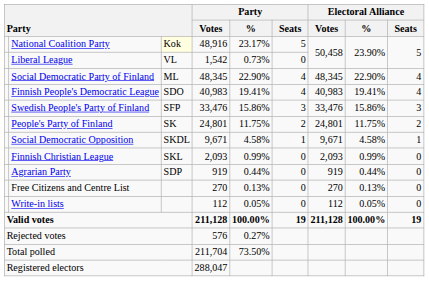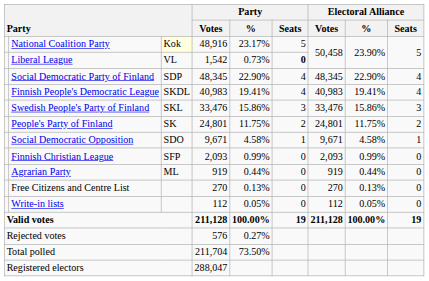 <table class="wikitable" border="1" style="text-align:right;">
 <tr>
 <th style="text-align:left;" valign=bottom rowspan=2 colspan=3>Party</th>
 <th colspan=3>Party</th>
 <th colspan=3>Electoral Alliance</th>
 </tr>
 <tr>
 <th align=center valign=bottom width="50">Votes</th>
 <th align=center valign=bottom width="50">%</th>
 <th align=center valign=bottom width="50">Seats</th>
 <th align=center valign=bottom width="50">Votes</th>
 <th align=center valign=bottom width="50">%</th>
 <th align=center valign=bottom width="50">Seats</th>
 </tr>
 <tr>
 <td></td>
 <td align=left><a href='#'>National Coalition Party</a></td>
 <td align=left style="background: lightyellow;">Kok</td>
 <td>48,916</td>
 <td>23.17%</td>
 <td>5</td>
 <td rowspan=2>50,458</td>
 <td rowspan=2>23.90%</td>
 <td rowspan=2>5</td>
 </tr>
 <tr>
 <td></td>
 <td align=left><a href='#'>Liberal League</a></td>
 <td align=left>VL</td>
 <td>1,542</td>
 <td>0.73%</td>
-<td>0</td>
+<td><strong>0</strong></td>
 </tr>
 <tr>
 <td></td>
 <td align=left style="white-space: nowrap;"><a href='#'>Social Democratic Party of Finland</a></td>
-<td align=left>ML</td>
+<td align=left>SDP</td>
 <td>48,345</td>
 <td>22.90%</td>
 <td>4</td>
 <td>48,345</td>
 <td>22.90%</td>
 <td>4</td>
 </tr>
 <tr>
 <td></td>
 <td align=left><a href='#'>Finnish People's Democratic League</a></td>
-<td align=left>SDO</td>
+<td align=left>SKDL</td>
 <td>40,983</td>
 <td>19.41%</td>
 <td>4</td>
 <td>40,983</td>
 <td>19.41%</td>
 <td>4</td>
 </tr>
 <tr>
 <td></td>
 <td align=left><a href='#'>Swedish People's Party of Finland</a></td>
-<td align=left>SFP</td>
+<td align=left>SKL</td>
 <td>33,476</td>
 <td>15.86%</td>
 <td>3</td>
 <td>33,476</td>
 <td>15.86%</td>
 <td>3</td>
 </tr>
 <tr>
 <td></td>
 <td align=left><a href='#'>People's Party of Finland</a></td>
 <td align=left>SK</td>
 <td>24,801</td>
 <td>11.75%</td>
 <td>2</td>
 <td>24,801</td>
 <td>11.75%</td>
 <td>2</td>
 </tr>
 <tr>
 <td></td>
 <td align=left><a href='#'>Social Democratic Opposition</a></td>
-<td align=left>SKDL</td>
+<td align=left>SDO</td>
 <td>9,671</td>
 <td>4.58%</td>
 <td>1</td>
 <td>9,671</td>
 <td>4.58%</td>
 <td>1</td>
 </tr>
 <tr>
 <td></td>
 <td align=left><a href='#'>Finnish Christian League</a></td>
-<td align=left>SKL</td>
+<td align=left>SFP</td>
 <td>2,093</td>
 <td>0.99%</td>
 <td>0</td>
 <td>2,093</td>
 <td>0.99%</td>
 <td>0</td>
 </tr>
 <tr>
 <td></td>
 <td align=left><a href='#'>Agrarian Party</a></td>
-<td align=left>SDP</td>
+<td align=left>ML</td>
 <td>919</td>
 <td>0.44%</td>
 <td>0</td>
 <td>919</td>
 <td>0.44%</td>
 <td>0</td>
 </tr>
 <tr>
 <td></td>
 <td align=left>Free Citizens and Centre List</td>
 <td align=left></td>
 <td>270</td>
 <td>0.13%</td>
 <td>0</td>
 <td>270</td>
 <td>0.13%</td>
 <td>0</td>
 </tr>
 <tr>
 <td></td>
 <td align=left><a href='#'>Write-in lists</a></td>
 <td align=left></td>
 <td>112</td>
 <td>0.05%</td>
 <td>0</td>
 <td>112</td>
 <td>0.05%</td>
 <td>0</td>
 </tr>
 <tr style="font-weight:bold">
 <td align=left colspan=3>Valid votes</td>
 <td>211,128</td>
 <td>100.00%</td>
 <td>19</td>
 <td>211,128</td>
 <td>100.00%</td>
 <td>19</td>
 </tr>
 <tr>
 <td align=left colspan=3>Rejected votes</td>
 <td>576</td>
 <td>0.27%</td>
 <td></td>
 <td></td>
 <td></td>
 <td></td>
 </tr>
 <tr>
 <td align=left colspan=3>Total polled</td>
 <td>211,704</td>
 <td>73.50%</td>
 <td></td>
 <td></td>
 <td></td>
 <td></td>
 </tr>
 <tr>
 <td align=left colspan=3>Registered electors</td>
 <td>288,047</td>
 <td></td>
 <td></td>
 <td></td>
 <td></td>
 <td></td>
 </tr>
 </table>
